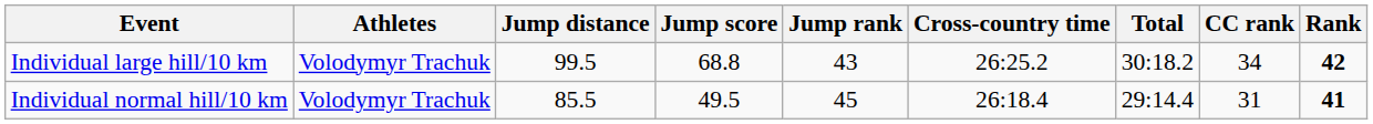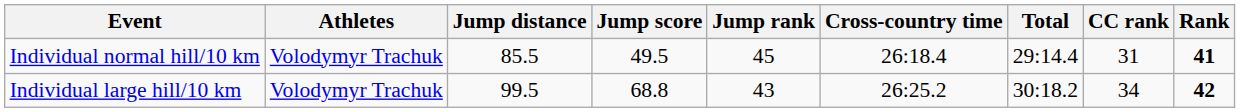 <table class="wikitable" border="1">
 <tr>
 <th>Event</th>
 <th>Athletes</th>
 <th>Jump distance</th>
 <th>Jump score</th>
 <th>Jump rank</th>
 <th>Cross-country time</th>
 <th>Total</th>
 <th>CC rank</th>
 <th>Rank</th>
 </tr>
 <tr align=center>
+<td align=left><a href='#'>Individual normal hill/10 km</a></td>
+<td align=left><a href='#'>Volodymyr Trachuk</a></td>
+<td>85.5</td>
+<td>49.5</td>
+<td>45</td>
+<td>26:18.4</td>
+<td>29:14.4</td>
+<td>31</td>
+<td><strong>41</strong></td>
+</tr>
+<tr align=center>
 <td align=left><a href='#'>Individual large hill/10 km</a></td>
 <td align=left><a href='#'>Volodymyr Trachuk</a></td>
 <td>99.5</td>
 <td>68.8</td>
 <td>43</td>
 <td>26:25.2</td>
 <td>30:18.2</td>
 <td>34</td>
 <td><strong>42</strong></td>
 </tr>
-<tr align=center>
-<td align=left><a href='#'>Individual normal hill/10 km</a></td>
-<td align=left><a href='#'>Volodymyr Trachuk</a></td>
-<td>85.5</td>
-<td>49.5</td>
-<td>45</td>
-<td>26:18.4</td>
-<td>29:14.4</td>
-<td>31</td>
-<td><strong>41</strong></td>
-</tr>
 </table>
